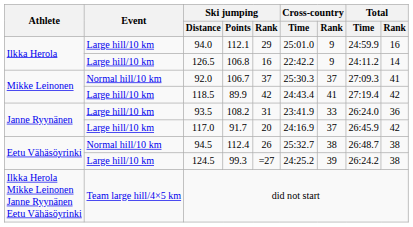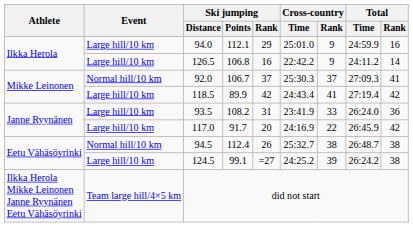 <table class="wikitable" style="font-size:90%">
 <tr>
 <th rowspan="2">Athlete</th>
 <th rowspan="2">Event</th>
 <th colspan="3">Ski jumping</th>
 <th colspan="2">Cross-country</th>
 <th colspan="2">Total</th>
 </tr>
 <tr style="font-size:95%">
 <th>Distance</th>
 <th>Points</th>
 <th>Rank</th>
 <th>Time</th>
 <th>Rank</th>
 <th>Time</th>
 <th>Rank</th>
 </tr>
 <tr align=center>
 <td align=left rowspan=2><a href='#'>Ilkka Herola</a></td>
 <td align=left><a href='#'>Large hill/10 km</a></td>
 <td>94.0</td>
 <td>112.1</td>
 <td>29</td>
 <td>25:01.0</td>
 <td>9</td>
 <td>24:59.9</td>
 <td>16</td>
 </tr>
 <tr align=center>
 <td align=left><a href='#'>Large hill/10 km</a></td>
 <td>126.5</td>
 <td>106.8</td>
 <td>16</td>
 <td>22:42.2</td>
 <td>9</td>
 <td>24:11.2</td>
 <td>14</td>
 </tr>
 <tr align=center>
 <td align=left rowspan=2><a href='#'>Mikke Leinonen</a></td>
 <td align=left><a href='#'>Normal hill/10 km</a></td>
 <td>92.0</td>
 <td>106.7</td>
 <td>37</td>
 <td>25:30.3</td>
 <td>37</td>
 <td>27:09.3</td>
 <td>41</td>
 </tr>
 <tr align=center>
 <td align=left><a href='#'>Large hill/10 km</a></td>
 <td>118.5</td>
 <td>89.9</td>
 <td>42</td>
 <td>24:43.4</td>
 <td>41</td>
 <td>27:19.4</td>
 <td>42</td>
 </tr>
 <tr align=center>
 <td align=left rowspan=2><a href='#'>Janne Ryynänen</a></td>
 <td align=left><a href='#'>Large hill/10 km</a></td>
 <td>93.5</td>
 <td>108.2</td>
 <td>31</td>
 <td>23:41.9</td>
 <td>33</td>
 <td>26:24.0</td>
 <td>36</td>
 </tr>
 <tr align=center>
 <td align=left><a href='#'>Large hill/10 km</a></td>
 <td>117.0</td>
 <td>91.7</td>
 <td>20</td>
 <td>24:16.9</td>
-<td>37</td>
+<td>22</td>
 <td>26:45.9</td>
 <td>42</td>
 </tr>
 <tr align=center>
 <td align=left rowspan=2><a href='#'>Eetu Vähäsöyrinki</a></td>
 <td align=left><a href='#'>Normal hill/10 km</a></td>
 <td>94.5</td>
 <td>112.4</td>
 <td>26</td>
 <td>25:32.7</td>
 <td>38</td>
 <td>26:48.7</td>
 <td>38</td>
 </tr>
 <tr align=center>
 <td align=left><a href='#'>Large hill/10 km</a></td>
 <td>124.5</td>
-<td>99.3</td>
+<td>99.1</td>
 <td>=27</td>
 <td>24:25.2</td>
 <td>39</td>
 <td>26:24.2</td>
 <td>38</td>
 </tr>
 <tr align=center>
 <td align=left><a href='#'>Ilkka Herola</a><br><a href='#'>Mikke Leinonen</a><br><a href='#'>Janne Ryynänen</a><br><a href='#'>Eetu Vähäsöyrinki</a></td>
 <td align=left><a href='#'>Team large hill/4×5 km</a></td>
 <td colspan=7>did not start</td>
 </tr>
 </table>
